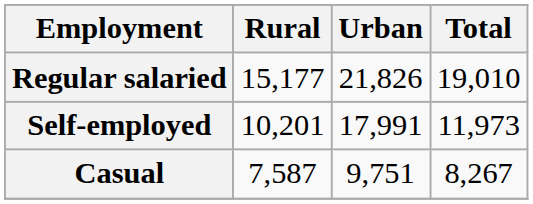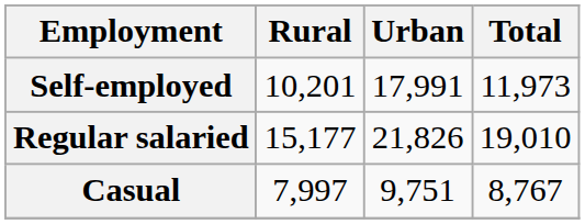 <table class="wikitable" style="text-align: center;">
 <tr>
 <th>Employment</th>
 <th>Rural</th>
 <th>Urban</th>
 <th>Total</th>
 </tr>
 <tr>
+<th>Self-employed</th>
+<td>10,201</td>
+<td>17,991</td>
+<td>11,973</td>
+</tr>
+<tr>
 <th>Regular salaried</th>
 <td>15,177</td>
 <td>21,826</td>
 <td>19,010</td>
 </tr>
 <tr>
-<th>Self-employed</th>
-<td>10,201</td>
-<td>17,991</td>
-<td>11,973</td>
-</tr>
-<tr>
 <th>Casual</th>
-<td>7,587</td>
+<td>7,997</td>
 <td>9,751</td>
-<td>8,267</td>
+<td>8,767</td>
 </tr>
 <tr>
 </tr>
 </table>
